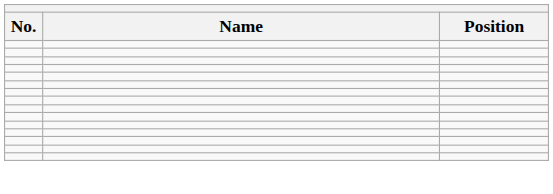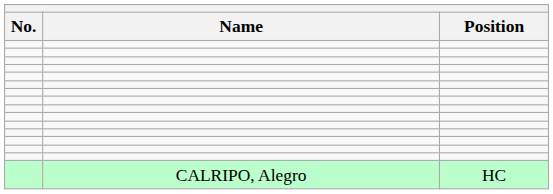 <table class="wikitable mw-collapsible mw-collapsed" style="text-align:center; width:500px; border:none">
 <tr>
 <th style="text-align:left" colspan="3"></th>
 </tr>
 <tr>
 <th style="width:7%">No.</th>
 <th>Name</th>
 <th style="width:20%">Position</th>
 </tr>
 <tr>
 <td></td>
 <td></td>
 <td></td>
 </tr>
 <tr>
 <td></td>
 <td></td>
 <td></td>
 </tr>
 <tr>
 <td></td>
 <td></td>
 <td></td>
 </tr>
 <tr>
 <td></td>
 <td></td>
 <td></td>
 </tr>
 <tr>
 <td></td>
 <td></td>
 <td></td>
 </tr>
 <tr>
 <td></td>
 <td></td>
 <td></td>
 </tr>
 <tr>
 <td></td>
 <td></td>
 <td></td>
 </tr>
 <tr>
 <td></td>
 <td></td>
 <td></td>
 </tr>
 <tr>
 <td></td>
 <td></td>
 <td></td>
 </tr>
 <tr>
 <td></td>
 <td></td>
 <td></td>
 </tr>
 <tr>
 <td></td>
 <td></td>
 <td></td>
 </tr>
 <tr>
 <td></td>
 <td></td>
 <td></td>
 </tr>
 <tr>
 <td></td>
 <td></td>
 <td></td>
 </tr>
 <tr>
 <td></td>
 <td></td>
 <td></td>
 </tr>
 <tr>
 <td></td>
 <td></td>
 <td></td>
 </tr>
+<tr bgcolor=#BBFFCC>
+<td></td>
+<td>CALRIPO, Alegro</td>
+<td>HC</td>
+</tr>
 </table>
